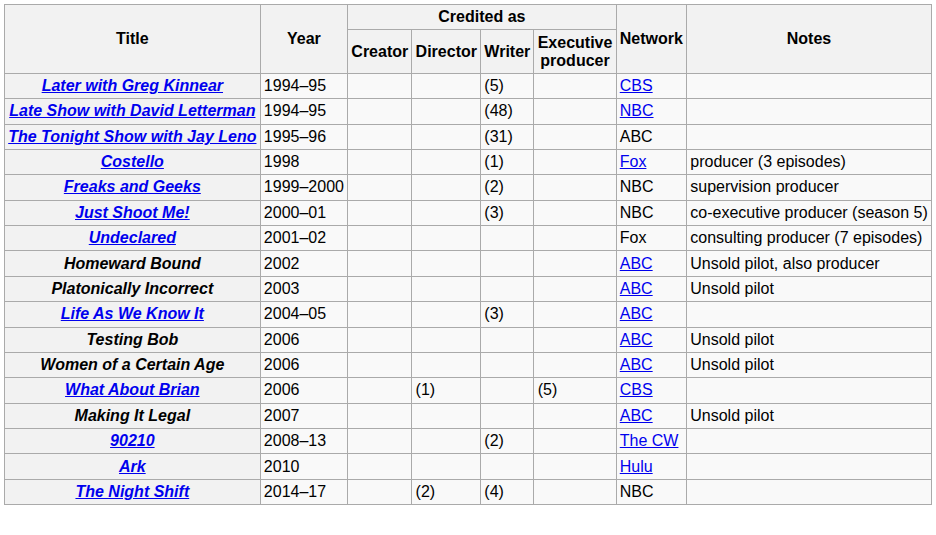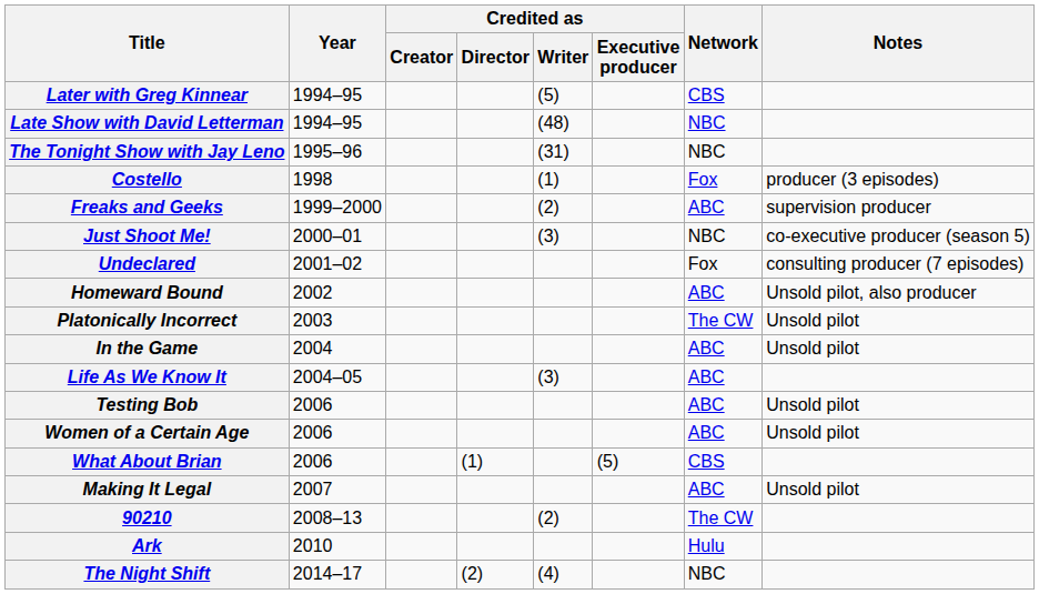 <table class="wikitable plainrowheaders sortable">
 <tr>
 <th rowspan="2" scope="col">Title</th>
 <th rowspan="2" scope="col">Year</th>
 <th colspan="4" scope="col">Credited as</th>
 <th rowspan="2" scope="col">Network</th>
 <th rowspan="2" scope="col" class="unsortable">Notes</th>
 </tr>
 <tr>
 <th>Creator</th>
 <th>Director</th>
 <th>Writer</th>
 <th>Executive<br>producer</th>
 </tr>
 <tr>
 <th scope=row><em><a href='#'>Later with Greg Kinnear</a></em></th>
 <td>1994–95</td>
 <td></td>
 <td></td>
 <td> (5)</td>
 <td></td>
 <td><a href='#'>CBS</a></td>
 <td></td>
 </tr>
 <tr>
 <th scope=row><em><a href='#'>Late Show with David Letterman</a></em></th>
 <td>1994–95</td>
 <td></td>
 <td></td>
 <td> (48)</td>
 <td></td>
 <td><a href='#'>NBC</a></td>
 <td></td>
 </tr>
 <tr>
 <th scope=row><em><a href='#'>The Tonight Show with Jay Leno</a></em></th>
 <td>1995–96</td>
 <td></td>
 <td></td>
 <td> (31)</td>
 <td></td>
-<td>ABC</td>
+<td>NBC</td>
 <td></td>
 </tr>
 <tr>
 <th scope=row><em><a href='#'>Costello</a></em></th>
 <td>1998</td>
 <td></td>
 <td></td>
 <td> (1)</td>
 <td></td>
 <td><a href='#'>Fox</a></td>
 <td>producer (3 episodes)</td>
 </tr>
 <tr>
 <th scope=row><em><a href='#'>Freaks and Geeks</a></em></th>
 <td>1999–2000</td>
 <td></td>
 <td></td>
 <td> (2)</td>
 <td></td>
-<td>NBC</td>
+<td><a href='#'>ABC</a></td>
 <td>supervision producer</td>
 </tr>
 <tr>
 <th scope=row><em><a href='#'>Just Shoot Me!</a></em></th>
 <td>2000–01</td>
 <td></td>
 <td></td>
 <td> (3)</td>
 <td></td>
 <td>NBC</td>
 <td>co-executive producer (season 5)</td>
 </tr>
 <tr>
 <th scope=row><em><a href='#'>Undeclared</a></em></th>
 <td>2001–02</td>
 <td></td>
 <td></td>
 <td></td>
 <td></td>
 <td>Fox</td>
 <td>consulting producer (7 episodes)</td>
 </tr>
 <tr>
 <th scope=row><em>Homeward Bound</em></th>
 <td>2002</td>
 <td></td>
 <td></td>
 <td></td>
 <td></td>
 <td><a href='#'>ABC</a></td>
 <td>Unsold pilot, also producer</td>
 </tr>
 <tr>
 <th scope=row><em>Platonically Incorrect</em></th>
 <td>2003</td>
+<td></td>
+<td></td>
+<td></td>
+<td></td>
+<td><a href='#'>The CW</a></td>
+<td>Unsold pilot</td>
+</tr>
+<tr>
+<th scope=row><em>In the Game</em></th>
+<td>2004</td>
 <td></td>
 <td></td>
 <td></td>
 <td></td>
 <td><a href='#'>ABC</a></td>
 <td>Unsold pilot</td>
 </tr>
 <tr>
 <th scope=row><em><a href='#'>Life As We Know It</a></em></th>
 <td>2004–05</td>
 <td></td>
 <td></td>
 <td> (3)</td>
 <td></td>
 <td><a href='#'>ABC</a></td>
 <td></td>
 </tr>
 <tr>
 <th scope=row><em>Testing Bob</em></th>
 <td>2006</td>
 <td></td>
 <td></td>
 <td></td>
 <td></td>
 <td><a href='#'>ABC</a></td>
 <td>Unsold pilot</td>
 </tr>
 <tr>
 <th scope=row><em>Women of a Certain Age</em></th>
 <td>2006</td>
 <td></td>
 <td></td>
 <td></td>
 <td></td>
 <td><a href='#'>ABC</a></td>
 <td>Unsold pilot</td>
 </tr>
 <tr>
 <th scope=row><em><a href='#'>What About Brian</a></em></th>
 <td>2006</td>
 <td></td>
 <td> (1)</td>
 <td></td>
 <td> (5)</td>
 <td><a href='#'>CBS</a></td>
 <td></td>
 </tr>
 <tr>
 <th scope=row><em>Making It Legal</em></th>
 <td>2007</td>
 <td></td>
 <td></td>
 <td></td>
 <td></td>
 <td><a href='#'>ABC</a></td>
 <td>Unsold pilot</td>
 </tr>
 <tr>
 <th scope=row><em><a href='#'>90210</a></em></th>
 <td>2008–13</td>
 <td></td>
 <td></td>
 <td> (2)</td>
 <td></td>
 <td><a href='#'>The CW</a></td>
 <td></td>
 </tr>
 <tr>
 <th scope=row><em><a href='#'>Ark</a></em></th>
 <td>2010</td>
 <td></td>
 <td></td>
 <td></td>
 <td></td>
 <td><a href='#'>Hulu</a></td>
 <td></td>
 </tr>
 <tr>
 <th scope=row><em><a href='#'>The Night Shift</a></em></th>
 <td>2014–17</td>
 <td></td>
 <td> (2)</td>
 <td> (4)</td>
 <td></td>
 <td>NBC</td>
 <td></td>
 </tr>
 </table>
